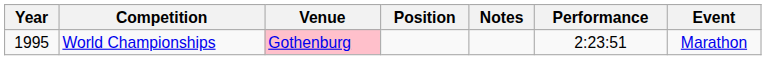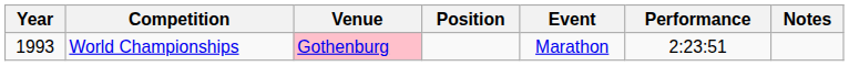 <table class="wikitable" width=55% style="font-size:90%; text-align:center;">
 <tr>
 <th>Year</th>
 <th>Competition</th>
 <th>Venue</th>
 <th>Position</th>
+<th>Event</th>
+<th>Performance</th>
 <th>Notes</th>
-<th>Performance</th>
-<th>Event</th>
 </tr>
 <tr>
-<td>1995</td>
+<td>1993</td>
 <td align=left><a href='#'>World Championships</a></td>
 <td align=left style="background: pink;"> <a href='#'>Gothenburg</a></td>
 <td></td>
+<td><a href='#'>Marathon</a></td>
+<td>2:23:51</td>
 <td></td>
-<td>2:23:51</td>
-<td><a href='#'>Marathon</a></td>
 </tr>
 </table>
